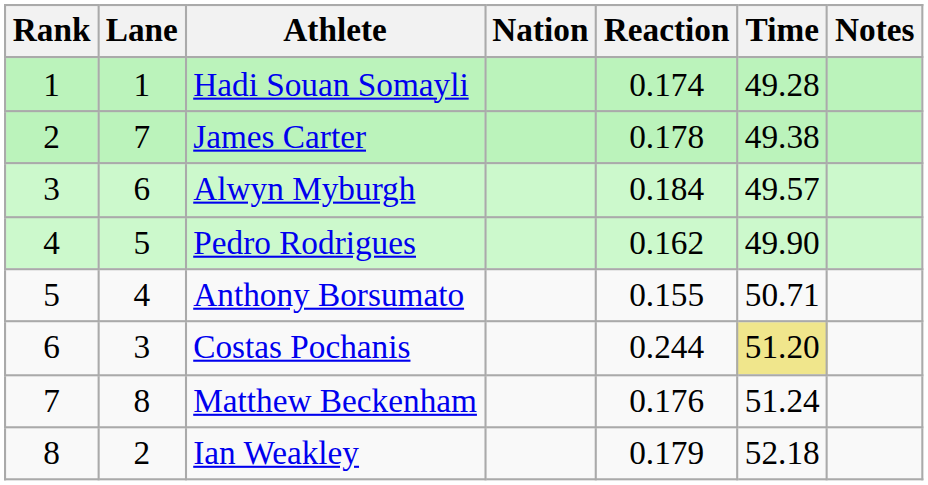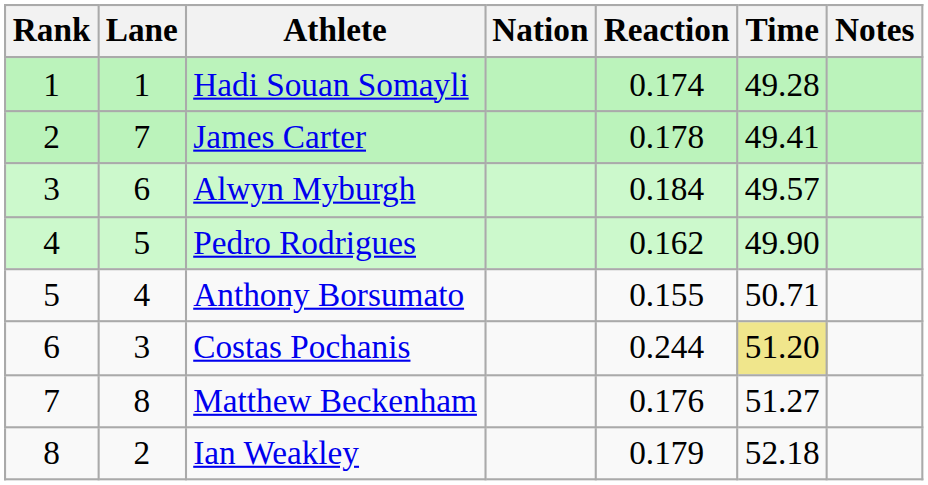 <table class="wikitable sortable" style="text-align:center">
 <tr>
 <th>Rank</th>
 <th>Lane</th>
 <th>Athlete</th>
 <th>Nation</th>
 <th>Reaction</th>
 <th>Time</th>
 <th>Notes</th>
 </tr>
 <tr bgcolor = "bbf3bb">
 <td>1</td>
 <td>1</td>
 <td align="left"><a href='#'>Hadi Souan Somayli</a></td>
 <td align="left"></td>
 <td>0.174</td>
 <td>49.28</td>
 <td></td>
 </tr>
 <tr bgcolor = "bbf3bb">
 <td>2</td>
 <td>7</td>
 <td align="left"><a href='#'>James Carter</a></td>
 <td align="left"></td>
 <td>0.178</td>
-<td>49.38</td>
+<td>49.41</td>
 <td></td>
 </tr>
 <tr bgcolor = "ccf9cc">
 <td>3</td>
 <td>6</td>
 <td align="left"><a href='#'>Alwyn Myburgh</a></td>
 <td align="left"></td>
 <td>0.184</td>
 <td>49.57</td>
 <td></td>
 </tr>
 <tr bgcolor = "ccf9cc">
 <td>4</td>
 <td>5</td>
 <td align="left"><a href='#'>Pedro Rodrigues</a></td>
 <td align="left"></td>
 <td>0.162</td>
 <td>49.90</td>
 <td></td>
 </tr>
 <tr>
 <td>5</td>
 <td>4</td>
 <td align="left"><a href='#'>Anthony Borsumato</a></td>
 <td align="left"></td>
 <td>0.155</td>
 <td>50.71</td>
 <td></td>
 </tr>
 <tr>
 <td>6</td>
 <td>3</td>
 <td align="left"><a href='#'>Costas Pochanis</a></td>
 <td align="left"></td>
 <td>0.244</td>
 <td style="background: khaki;">51.20</td>
 <td></td>
 </tr>
 <tr>
 <td>7</td>
 <td>8</td>
 <td align="left"><a href='#'>Matthew Beckenham</a></td>
 <td align="left"></td>
 <td>0.176</td>
-<td>51.24</td>
+<td>51.27</td>
 <td></td>
 </tr>
 <tr>
 <td>8</td>
 <td>2</td>
 <td align="left"><a href='#'>Ian Weakley</a></td>
 <td align="left"></td>
 <td>0.179</td>
 <td>52.18</td>
 <td></td>
 </tr>
 </table>
